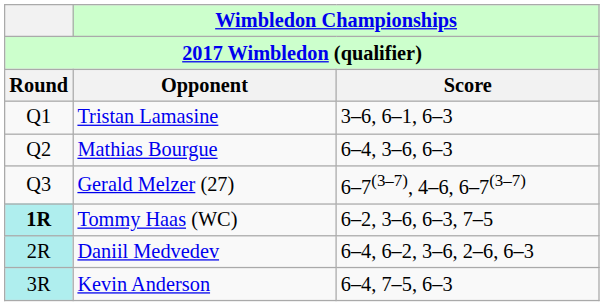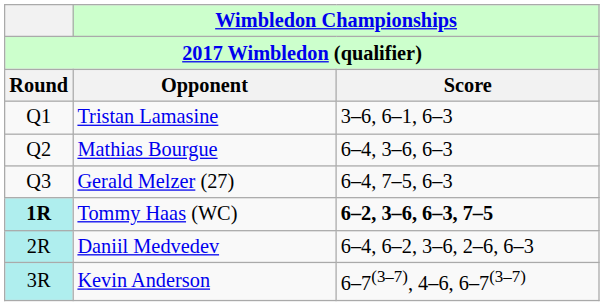 <table class="wikitable collapsible collapsed">
 <tr>
 <th></th>
 <th colspan=2 style="background:#cfc;"><a href='#'>Wimbledon Championships</a></th>
 </tr>
 <tr>
 <th colspan=3 style="background:#cfc;"><a href='#'>2017 Wimbledon</a> (qualifier)</th>
 </tr>
 <tr>
 <th width=15>Round</th>
 <th width=200>Opponent</th>
 <th width=200>Score</th>
 </tr>
 <tr>
 <td style="text-align:center;">Q1</td>
 <td> <a href='#'>Tristan Lamasine</a></td>
 <td>3–6, 6–1, 6–3</td>
 </tr>
 <tr>
 <td style="text-align:center;">Q2</td>
 <td> <a href='#'>Mathias Bourgue</a></td>
 <td>6–4, 3–6, 6–3</td>
 </tr>
 <tr>
 <td style="text-align:center;">Q3</td>
 <td> <a href='#'>Gerald Melzer</a> (27)</td>
-<td>6–7<sup>(3–7)</sup>, 4–6, 6–7<sup>(3–7)</sup></td>
+<td>6–4, 7–5, 6–3</td>
 </tr>
 <tr>
 <td style="text-align:center; background:#afeeee;"><strong>1R</strong></td>
 <td> <a href='#'>Tommy Haas</a> (WC)</td>
-<td>6–2, 3–6, 6–3, 7–5</td>
+<td><strong>6–2, 3–6, 6–3, 7–5</strong></td>
 </tr>
 <tr>
 <td style="text-align:center; background:#afeeee;">2R</td>
 <td> <a href='#'>Daniil Medvedev</a></td>
 <td>6–4, 6–2, 3–6, 2–6, 6–3</td>
 </tr>
 <tr>
 <td style="text-align:center; background:#afeeee;">3R</td>
 <td> <a href='#'>Kevin Anderson</a></td>
-<td>6–4, 7–5, 6–3</td>
+<td>6–7<sup>(3–7)</sup>, 4–6, 6–7<sup>(3–7)</sup></td>
 </tr>
 </table>
